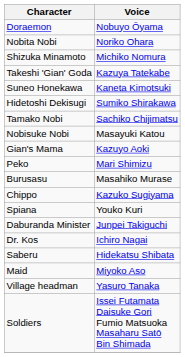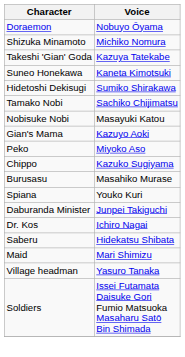 <table class="wikitable">
 <tr>
 <th>Character</th>
 <th>Voice</th>
 </tr>
 <tr>
 <td><a href='#'>Doraemon</a></td>
 <td><a href='#'>Nobuyo Ōyama</a></td>
-</tr>
-<tr>
-<td>Nobita Nobi</td>
-<td><a href='#'>Noriko Ohara</a></td>
 </tr>
 <tr>
 <td>Shizuka Minamoto</td>
 <td><a href='#'>Michiko Nomura</a></td>
 </tr>
 <tr>
 <td>Takeshi 'Gian' Goda</td>
 <td><a href='#'>Kazuya Tatekabe</a></td>
 </tr>
 <tr>
 <td>Suneo Honekawa</td>
 <td><a href='#'>Kaneta Kimotsuki</a></td>
 </tr>
 <tr>
 <td>Hidetoshi Dekisugi</td>
 <td><a href='#'>Sumiko Shirakawa</a></td>
 </tr>
 <tr>
 <td>Tamako Nobi</td>
 <td><a href='#'>Sachiko Chijimatsu</a></td>
 </tr>
 <tr>
 <td>Nobisuke Nobi</td>
 <td>Masayuki Katou</td>
 </tr>
 <tr>
 <td>Gian's Mama</td>
 <td><a href='#'>Kazuyo Aoki</a></td>
 </tr>
 <tr>
 <td>Peko</td>
-<td><a href='#'>Mari Shimizu</a></td>
+<td><a href='#'>Miyoko Aso</a></td>
+</tr>
+<tr>
+<td>Chippo</td>
+<td><a href='#'>Kazuko Sugiyama</a></td>
 </tr>
 <tr>
 <td>Burusasu</td>
 <td>Masahiko Murase</td>
-</tr>
-<tr>
-<td>Chippo</td>
-<td><a href='#'>Kazuko Sugiyama</a></td>
 </tr>
 <tr>
 <td>Spiana</td>
 <td>Youko Kuri</td>
 </tr>
 <tr>
 <td>Daburanda Minister</td>
 <td><a href='#'>Junpei Takiguchi</a></td>
 </tr>
 <tr>
 <td>Dr. Kos</td>
 <td><a href='#'>Ichiro Nagai</a></td>
 </tr>
 <tr>
 <td>Saberu</td>
 <td><a href='#'>Hidekatsu Shibata</a></td>
 </tr>
 <tr>
 <td>Maid</td>
-<td><a href='#'>Miyoko Aso</a></td>
+<td><a href='#'>Mari Shimizu</a></td>
 </tr>
 <tr>
 <td>Village headman</td>
 <td><a href='#'>Yasuro Tanaka</a></td>
 </tr>
 <tr>
 <td>Soldiers</td>
 <td><a href='#'>Issei Futamata</a><br><a href='#'>Daisuke Gori</a><br>Fumio Matsuoka<br><a href='#'>Masaharu Satō</a><br><a href='#'>Bin Shimada</a></td>
 </tr>
 <tr>
 </tr>
 </table>
